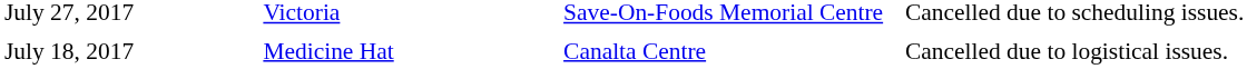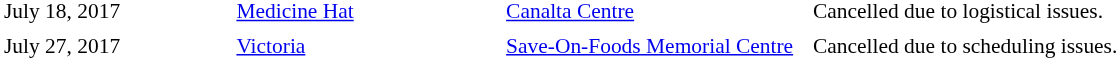 <table cellpadding="2" style="border: 0px solid darkgray; font-size:90%">
 <tr>
 <th width="150"></th>
 <th width="175"></th>
 <th width="200"></th>
 <th width="450"></th>
-</tr>
-<tr>
-<td>July 27, 2017</td>
-<td><a href='#'>Victoria</a></td>
-<td><a href='#'>Save-On-Foods Memorial Centre</a></td>
-<td>Cancelled due to scheduling issues.</td>
 </tr>
 <tr border="0">
 <td>July 18, 2017</td>
 <td><a href='#'>Medicine Hat</a></td>
 <td><a href='#'>Canalta Centre</a></td>
 <td>Cancelled due to logistical issues.</td>
 </tr>
 <tr>
+<td>July 27, 2017</td>
+<td><a href='#'>Victoria</a></td>
+<td><a href='#'>Save-On-Foods Memorial Centre</a></td>
+<td>Cancelled due to scheduling issues.</td>
+</tr>
+<tr>
 </tr>
 </table>
